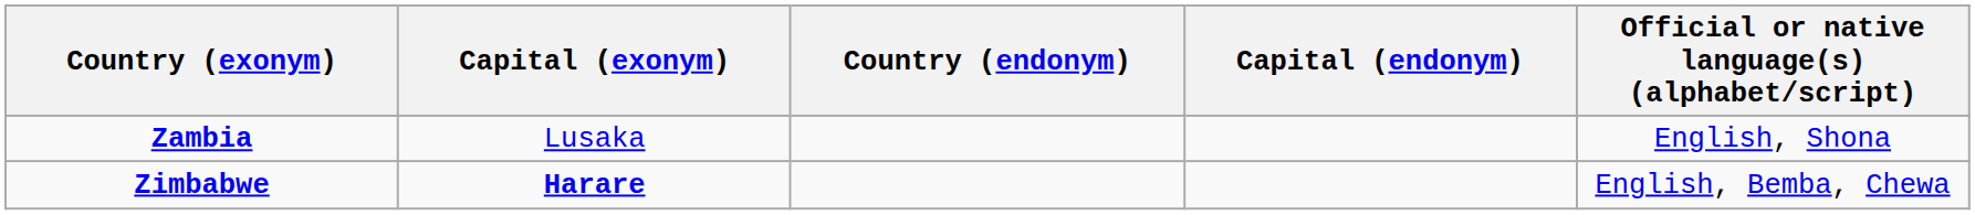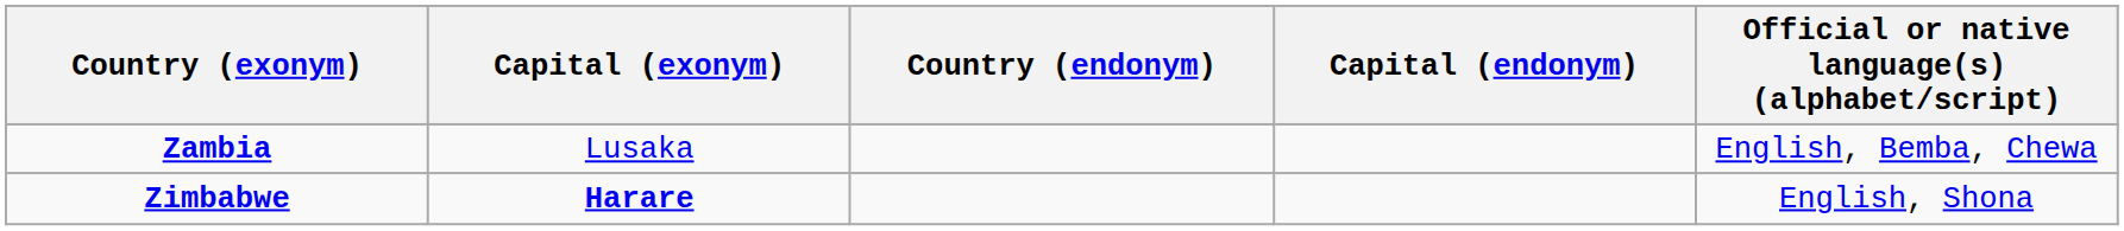 <table style="text-align:center;" class="wikitable">
 <tr style="background:#ccc;">
 <th style="width:175px;">Country (<a href='#'>exonym</a>)</th>
 <th style="width:175px;">Capital (<a href='#'>exonym</a>)</th>
 <th style="width:175px;">Country (<a href='#'>endonym</a>)</th>
 <th style="width:175px;">Capital (<a href='#'>endonym</a>)</th>
 <th style="width:175px;">Official or native language(s) (alphabet/script)</th>
 </tr>
 <tr>
 <td> <strong><a href='#'>Zambia</a></strong></td>
 <td><a href='#'>Lusaka</a></td>
 <td><strong></strong></td>
 <td><strong></strong></td>
-<td><a href='#'>English</a>, <a href='#'>Shona</a></td>
+<td><a href='#'>English</a>, <a href='#'>Bemba</a>, <a href='#'>Chewa</a></td>
 </tr>
 <tr>
 <td> <strong><a href='#'>Zimbabwe</a></strong></td>
 <td><strong><a href='#'>Harare</a></strong></td>
 <td><strong></strong></td>
 <td><strong></strong></td>
-<td><a href='#'>English</a>, <a href='#'>Bemba</a>, <a href='#'>Chewa</a></td>
+<td><a href='#'>English</a>, <a href='#'>Shona</a></td>
 </tr>
 </table>
